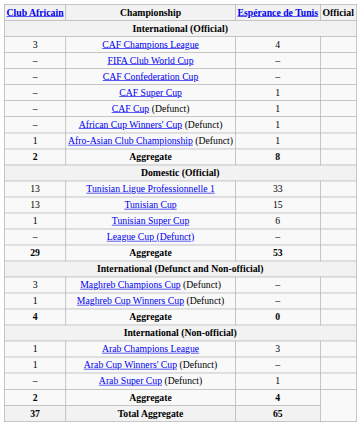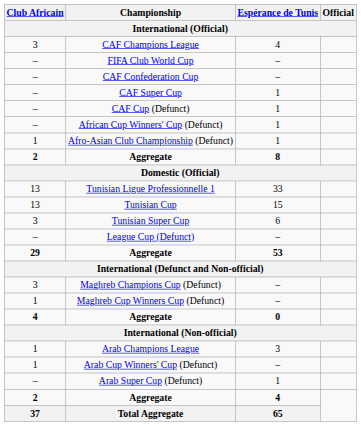 <table class="wikitable plainrowheaders" style="text-align:center;font-size:95%">
 <tr>
 <th><a href='#'>Club Africain</a></th>
 <th>Championship</th>
 <th><a href='#'>Espérance de Tunis</a></th>
 <th>Official</th>
 </tr>
 <tr>
 <th colspan="4" style="text-align: center;">International (Official)</th>
 </tr>
 <tr style="text-align:center;">
 <td>3</td>
 <td><a href='#'>CAF Champions League</a></td>
 <td>4</td>
 <td></td>
 </tr>
 <tr style="text-align:center;">
 <td>–</td>
 <td><a href='#'>FIFA Club World Cup</a></td>
 <td>–</td>
 <td></td>
 </tr>
 <tr style="text-align:center;">
 <td>–</td>
 <td><a href='#'>CAF Confederation Cup</a></td>
 <td>–</td>
 <td></td>
 </tr>
 <tr style="text-align:center;">
 <td>–</td>
 <td><a href='#'>CAF Super Cup</a></td>
 <td>1</td>
 <td></td>
 </tr>
 <tr style="text-align:center;">
 <td>–</td>
 <td><a href='#'>CAF Cup</a> (Defunct)</td>
 <td>1</td>
 <td></td>
 </tr>
 <tr style="text-align:center;">
 <td>–</td>
 <td><a href='#'>African Cup Winners' Cup</a> (Defunct)</td>
 <td>1</td>
 <td></td>
 </tr>
 <tr style="text-align:center;">
 <td>1</td>
 <td><a href='#'>Afro-Asian Club Championship</a> (Defunct)</td>
 <td>1</td>
 <td></td>
 </tr>
 <tr>
 <td><strong>2</strong></td>
 <td><strong>Aggregate</strong></td>
 <td><strong>8</strong></td>
 </tr>
 <tr>
 <th colspan="4" style="text-align: center;">Domestic (Official)</th>
 </tr>
 <tr style="text-align:center;">
 <td>13</td>
 <td><a href='#'>Tunisian Ligue Professionnelle 1</a></td>
 <td>33</td>
 <td></td>
 </tr>
 <tr style="text-align:center;">
 <td>13</td>
 <td><a href='#'>Tunisian Cup</a></td>
 <td>15</td>
 <td></td>
 </tr>
 <tr style="text-align:center;">
-<td>1</td>
+<td>3</td>
 <td><a href='#'>Tunisian Super Cup</a></td>
 <td>6</td>
 <td></td>
 </tr>
 <tr style="text-align:center;">
 <td>–</td>
 <td><a href='#'>League Cup (Defunct)</a></td>
 <td>–</td>
 <td></td>
 </tr>
 <tr>
 <td><strong>29</strong></td>
 <td><strong>Aggregate</strong></td>
 <td><strong>53</strong></td>
 </tr>
 <tr>
 <th colspan="4" style="text-align: center;">International (Defunct and Non-official)</th>
 </tr>
 <tr style="text-align:center;">
 <td>3</td>
 <td><a href='#'>Maghreb Champions Cup</a> (Defunct)</td>
 <td>–</td>
 <td></td>
 </tr>
 <tr style="text-align:center;">
 <td>1</td>
 <td><a href='#'>Maghreb Cup Winners Cup</a> (Defunct)</td>
 <td>–</td>
 <td></td>
 </tr>
 <tr>
 <td><strong>4</strong></td>
 <td><strong>Aggregate</strong></td>
 <td><strong>0</strong></td>
 </tr>
 <tr>
 <th colspan="4" style="text-align: center;">International (Non-official)</th>
 </tr>
 <tr style="text-align:center;">
 <td>1</td>
 <td><a href='#'>Arab Champions League</a></td>
 <td>3</td>
 <td></td>
 </tr>
 <tr style="text-align:center;">
 <td>1</td>
 <td><a href='#'>Arab Cup Winners' Cup</a> (Defunct)</td>
 <td>–</td>
 <td></td>
 </tr>
 <tr style="text-align:center;">
 <td>–</td>
 <td><a href='#'>Arab Super Cup</a> (Defunct)</td>
 <td>1</td>
 <td></td>
 </tr>
 <tr>
 <td><strong>2</strong></td>
 <td><strong>Aggregate</strong></td>
 <td><strong>4</strong></td>
 </tr>
 <tr align="center">
 <th>37</th>
 <th>Total Aggregate</th>
 <th>65</th>
 </tr>
 </table>
